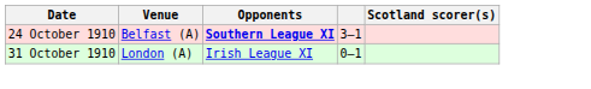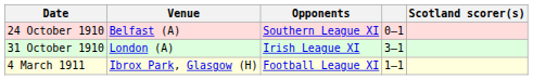 <table class="wikitable">
 <tr>
 <th>Date</th>
 <th>Venue</th>
 <th>Opponents</th>
 <th></th>
 <th>Scotland scorer(s)</th>
 </tr>
 <tr bgcolor=#ffdddd>
 <td>24 October 1910</td>
 <td><a href='#'>Belfast</a> (A)</td>
-<td><strong> <a href='#'>Southern League XI</a></strong></td>
-<td align=center>3–1</td>
+<td> <a href='#'>Southern League XI</a></td>
+<td align=center>0–1</td>
 <td></td>
 </tr>
 <tr bgcolor=#ddffdd>
 <td>31 October 1910</td>
 <td><a href='#'>London</a> (A)</td>
 <td> <a href='#'>Irish League XI</a></td>
-<td align=center>0–1</td>
+<td align=center>3–1</td>
+<td></td>
+</tr>
+<tr bgcolor=#ffffdd>
+<td>4 March 1911</td>
+<td><a href='#'>Ibrox Park</a>, <a href='#'>Glasgow</a> (H)</td>
+<td> <a href='#'>Football League XI</a></td>
+<td align=center>1–1</td>
 <td></td>
 </tr>
 </table>
